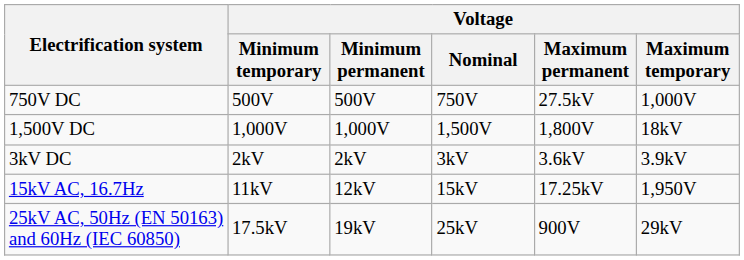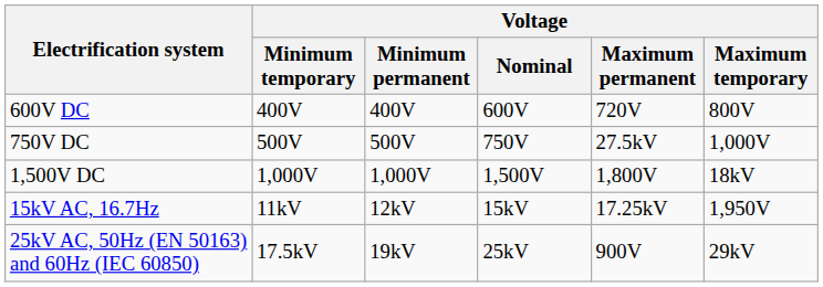 <table class="wikitable">
 <tr>
 <th rowspan="2">Electrification system</th>
 <th colspan="5">Voltage</th>
 </tr>
 <tr>
 <th width="80">Minimum<br>temporary</th>
 <th width="80">Minimum<br>permanent</th>
 <th width="80">Nominal</th>
 <th width="80">Maximum<br>permanent</th>
 <th width="80">Maximum<br>temporary</th>
+</tr>
+<tr>
+<td>600V <a href='#'>DC</a></td>
+<td>400V</td>
+<td>400V</td>
+<td>600V</td>
+<td>720V</td>
+<td>800V</td>
 </tr>
 <tr>
 <td>750V DC</td>
 <td>500V</td>
 <td>500V</td>
 <td>750V</td>
 <td>27.5kV</td>
 <td>1,000V</td>
 </tr>
 <tr>
 <td>1,500V DC</td>
 <td>1,000V</td>
 <td>1,000V</td>
 <td>1,500V</td>
 <td>1,800V</td>
 <td>18kV</td>
 </tr>
 <tr>
-<td>3kV DC</td>
-<td>2kV</td>
-<td>2kV</td>
-<td>3kV</td>
-<td>3.6kV</td>
-<td>3.9kV</td>
-</tr>
-<tr>
 <td><a href='#'>15kV AC, 16.7Hz</a></td>
 <td>11kV</td>
 <td>12kV</td>
 <td>15kV</td>
 <td>17.25kV</td>
 <td>1,950V</td>
 </tr>
 <tr>
 <td><a href='#'>25kV AC, 50Hz (EN 50163) <br>and 60Hz (IEC 60850)</a></td>
 <td>17.5kV</td>
 <td>19kV</td>
 <td>25kV</td>
 <td>900V</td>
 <td>29kV</td>
 </tr>
 </table>
